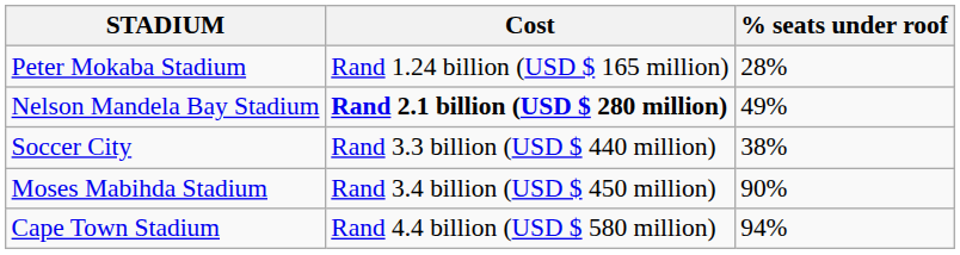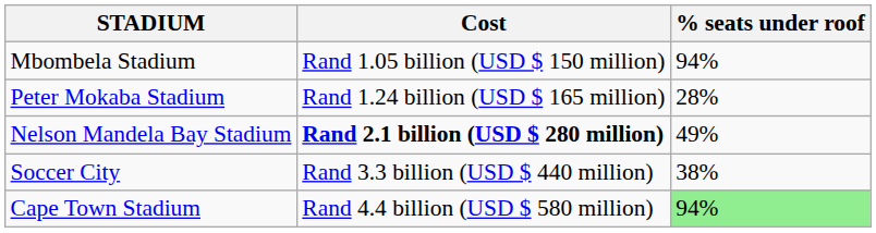 <table class="wikitable">
 <tr>
 <th>STADIUM</th>
 <th>Cost</th>
 <th>% seats under roof</th>
+</tr>
+<tr>
+<td>Mbombela Stadium</td>
+<td><a href='#'>Rand</a> 1.05 billion (<a href='#'>USD $</a> 150 million)</td>
+<td>94%</td>
 </tr>
 <tr>
 <td><a href='#'>Peter Mokaba Stadium</a></td>
 <td><a href='#'>Rand</a> 1.24 billion (<a href='#'>USD $</a> 165 million)</td>
 <td>28%</td>
 </tr>
 <tr>
 <td><a href='#'>Nelson Mandela Bay Stadium</a></td>
 <td><strong><a href='#'>Rand</a> 2.1 billion (<a href='#'>USD $</a> 280 million)</strong></td>
 <td>49%</td>
 </tr>
 <tr>
 <td><a href='#'>Soccer City</a></td>
 <td><a href='#'>Rand</a> 3.3 billion (<a href='#'>USD $</a> 440 million)</td>
 <td>38%</td>
 </tr>
 <tr>
-<td><a href='#'>Moses Mabihda Stadium</a></td>
-<td><a href='#'>Rand</a> 3.4 billion (<a href='#'>USD $</a> 450 million)</td>
-<td>90%</td>
-</tr>
-<tr>
 <td><a href='#'>Cape Town Stadium</a></td>
 <td><a href='#'>Rand</a> 4.4 billion (<a href='#'>USD $</a> 580 million)</td>
-<td>94%</td>
+<td style="background: lightgreen;">94%</td>
 </tr>
 </table>
